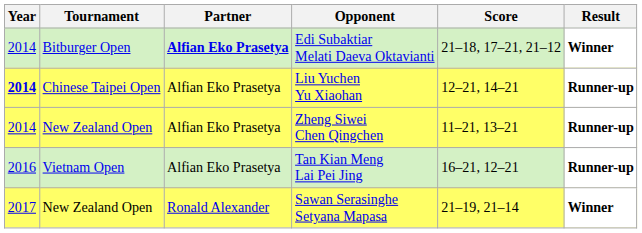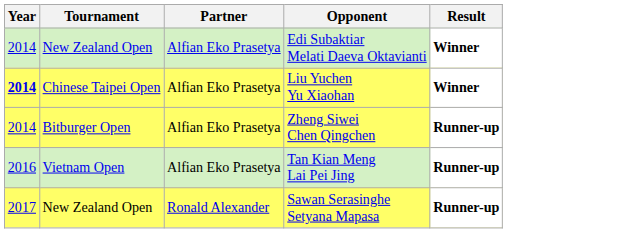 <table class="sortable wikitable" style="font-size: 90%">
 <tr>
 <th>Year</th>
 <th>Tournament</th>
 <th>Partner</th>
 <th>Opponent</th>
-<th>Score</th>
 <th>Result</th>
 </tr>
 <tr style="background:#D4F1C5">
 <td align="center"><a href='#'>2014</a></td>
-<td align="left"><a href='#'>Bitburger Open</a></td>
-<td align="left"><strong> <a href='#'>Alfian Eko Prasetya</a></strong></td>
+<td align="left"><a href='#'>New Zealand Open</a></td>
+<td align="left"> <a href='#'>Alfian Eko Prasetya</a></td>
 <td align="left"> <a href='#'>Edi Subaktiar</a> <br>  <a href='#'>Melati Daeva Oktavianti</a></td>
-<td align="left">21–18, 17–21, 21–12</td>
 <td style="text-align: left; background:white"> <strong>Winner</strong></td>
 </tr>
 <tr style="background:#FFFF67">
 <td align="center"><strong><a href='#'>2014</a></strong></td>
 <td align="left"><a href='#'>Chinese Taipei Open</a></td>
 <td align="left"> Alfian Eko Prasetya</td>
 <td align="left"> <a href='#'>Liu Yuchen</a> <br>  <a href='#'>Yu Xiaohan</a></td>
-<td align="left">12–21, 14–21</td>
-<td style="text-align: left; background:white"> <strong>Runner-up</strong></td>
+<td style="text-align: left; background:white"> <strong>Winner</strong></td>
 </tr>
 <tr style="background:#FFFF67">
 <td align="center"><a href='#'>2014</a></td>
-<td align="left"><a href='#'>New Zealand Open</a></td>
+<td align="left"><a href='#'>Bitburger Open</a></td>
 <td align="left"> Alfian Eko Prasetya</td>
 <td align="left"> <a href='#'>Zheng Siwei</a> <br>  <a href='#'>Chen Qingchen</a></td>
-<td align="left">11–21, 13–21</td>
 <td style="text-align: left; background:white"> <strong>Runner-up</strong></td>
 </tr>
 <tr style="background:#D4F1C5">
 <td align="center"><a href='#'>2016</a></td>
 <td align="left"><a href='#'>Vietnam Open</a></td>
 <td align="left"> Alfian Eko Prasetya</td>
 <td align="left"> <a href='#'>Tan Kian Meng</a> <br>  <a href='#'>Lai Pei Jing</a></td>
-<td align="left">16–21, 12–21</td>
 <td style="text-align:left; background:white"> <strong>Runner-up</strong></td>
 </tr>
 <tr style="background:#FFFF67">
 <td align="center"><a href='#'>2017</a></td>
 <td align="left">New Zealand Open</td>
 <td align="left"> <a href='#'>Ronald Alexander</a></td>
 <td align="left"> <a href='#'>Sawan Serasinghe</a> <br>  <a href='#'>Setyana Mapasa</a></td>
-<td align="left">21–19, 21–14</td>
-<td style="text-align: left; background:white"> <strong>Winner</strong></td>
+<td style="text-align: left; background:white"> <strong>Runner-up</strong></td>
 </tr>
 </table>
